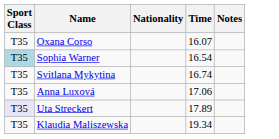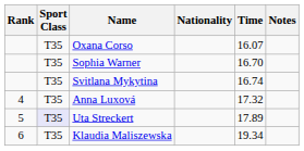 <table class="wikitable sortable" style="text-align:center">
 <tr>
+<th>Rank</th>
 <th>Sport<br>Class</th>
 <th>Name</th>
 <th>Nationality</th>
 <th>Time</th>
 <th>Notes</th>
 </tr>
 <tr>
+<td></td>
 <td>T35</td>
 <td align=left><a href='#'>Oxana Corso</a></td>
 <td align=left></td>
 <td>16.07</td>
 <td></td>
 </tr>
 <tr>
-<td style="background: lightblue;">T35</td>
+<td></td>
+<td>T35</td>
 <td align=left><a href='#'>Sophia Warner</a></td>
 <td align=left></td>
-<td>16.54</td>
+<td>16.70</td>
 <td></td>
 </tr>
 <tr>
+<td></td>
 <td>T35</td>
 <td align=left><a href='#'>Svitlana Mykytina</a></td>
 <td align=left></td>
 <td>16.74</td>
 <td></td>
 </tr>
 <tr>
+<td>4</td>
 <td>T35</td>
 <td align=left><a href='#'>Anna Luxová</a></td>
 <td align=left></td>
-<td>17.06</td>
+<td>17.32</td>
 <td></td>
 </tr>
 <tr>
+<td>5</td>
 <td style="background: lavender;">T35</td>
 <td align=left><a href='#'>Uta Streckert</a></td>
 <td align=left></td>
 <td>17.89</td>
 <td></td>
 </tr>
 <tr>
+<td>6</td>
 <td>T35</td>
 <td align=left><a href='#'>Klaudia Maliszewska</a></td>
 <td align=left></td>
 <td>19.34</td>
 <td></td>
 </tr>
 </table>
